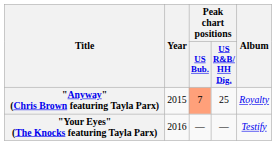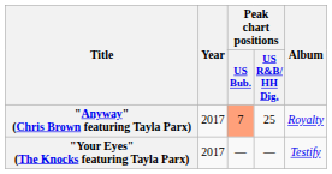 <table class="wikitable plainrowheaders" style="text-align:center;">
 <tr>
 <th rowspan="2" style="width:16em;">Title</th>
 <th rowspan="2">Year</th>
 <th colspan="2">Peak chart positions</th>
 <th rowspan="2">Album</th>
 </tr>
 <tr>
 <th scope="col" style="width:2em;font-size:90%;"><a href='#'>US<br>Bub.</a><br></th>
 <th scope="col" style="width:2em;font-size:90%;"><a href='#'>US<br>R&B/<br>HH<br>Dig.</a><br></th>
 </tr>
 <tr>
 <th scope="row">"<a href='#'>Anyway</a>"<br><span>(<a href='#'>Chris Brown</a> featuring Tayla Parx)</span></th>
-<td>2015</td>
+<td>2017</td>
 <td style="background: lightsalmon;">7</td>
 <td>25</td>
 <td><em><a href='#'>Royalty</a></em></td>
 </tr>
 <tr>
 <th scope="row">"Your Eyes"<br><span>(<a href='#'>The Knocks</a> featuring Tayla Parx)</span></th>
-<td>2016</td>
+<td>2017</td>
 <td>—</td>
 <td>—</td>
 <td><em><a href='#'>Testify</a></em></td>
 </tr>
 </table>
